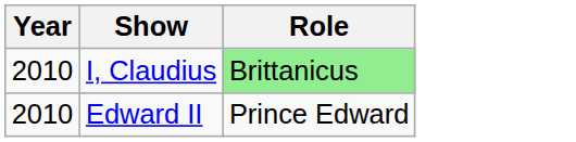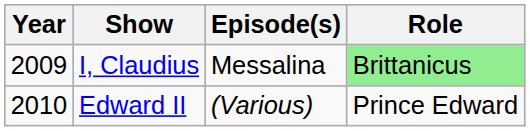 <table class="wikitable">
 <tr>
 <th>Year</th>
 <th>Show</th>
+<th>Episode(s)</th>
 <th>Role</th>
 </tr>
 <tr>
-<td>2010</td>
+<td>2009</td>
 <td><a href='#'>I, Claudius</a></td>
+<td>Messalina</td>
 <td style="background: lightgreen;">Brittanicus </td>
 </tr>
 <tr>
 <td>2010</td>
 <td><a href='#'>Edward II</a></td>
+<td><em>(Various)</em></td>
 <td>Prince Edward</td>
 </tr>
 </table>
